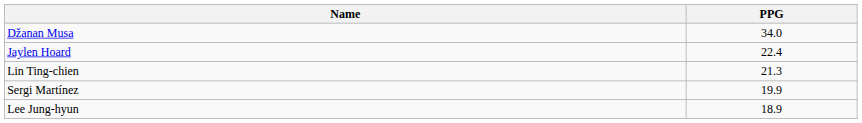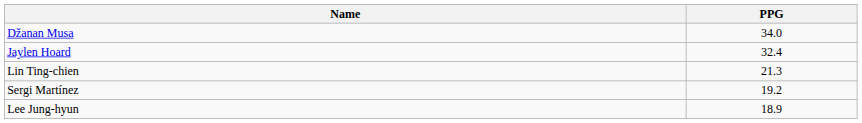 <table class=wikitable width="90%">
 <tr>
 <th width="80%">Name</th>
 <th width="20%">PPG</th>
 </tr>
 <tr>
 <td> <a href='#'>Džanan Musa</a></td>
 <td align=center>34.0</td>
 </tr>
 <tr>
 <td> <a href='#'>Jaylen Hoard</a></td>
-<td align=center>22.4</td>
+<td align=center>32.4</td>
 </tr>
 <tr>
 <td> Lin Ting-chien</td>
 <td align=center>21.3</td>
 </tr>
 <tr>
 <td> Sergi Martínez</td>
-<td align=center>19.9</td>
+<td align=center>19.2</td>
 </tr>
 <tr>
 <td> Lee Jung-hyun</td>
 <td align=center>18.9</td>
 </tr>
 </table>
